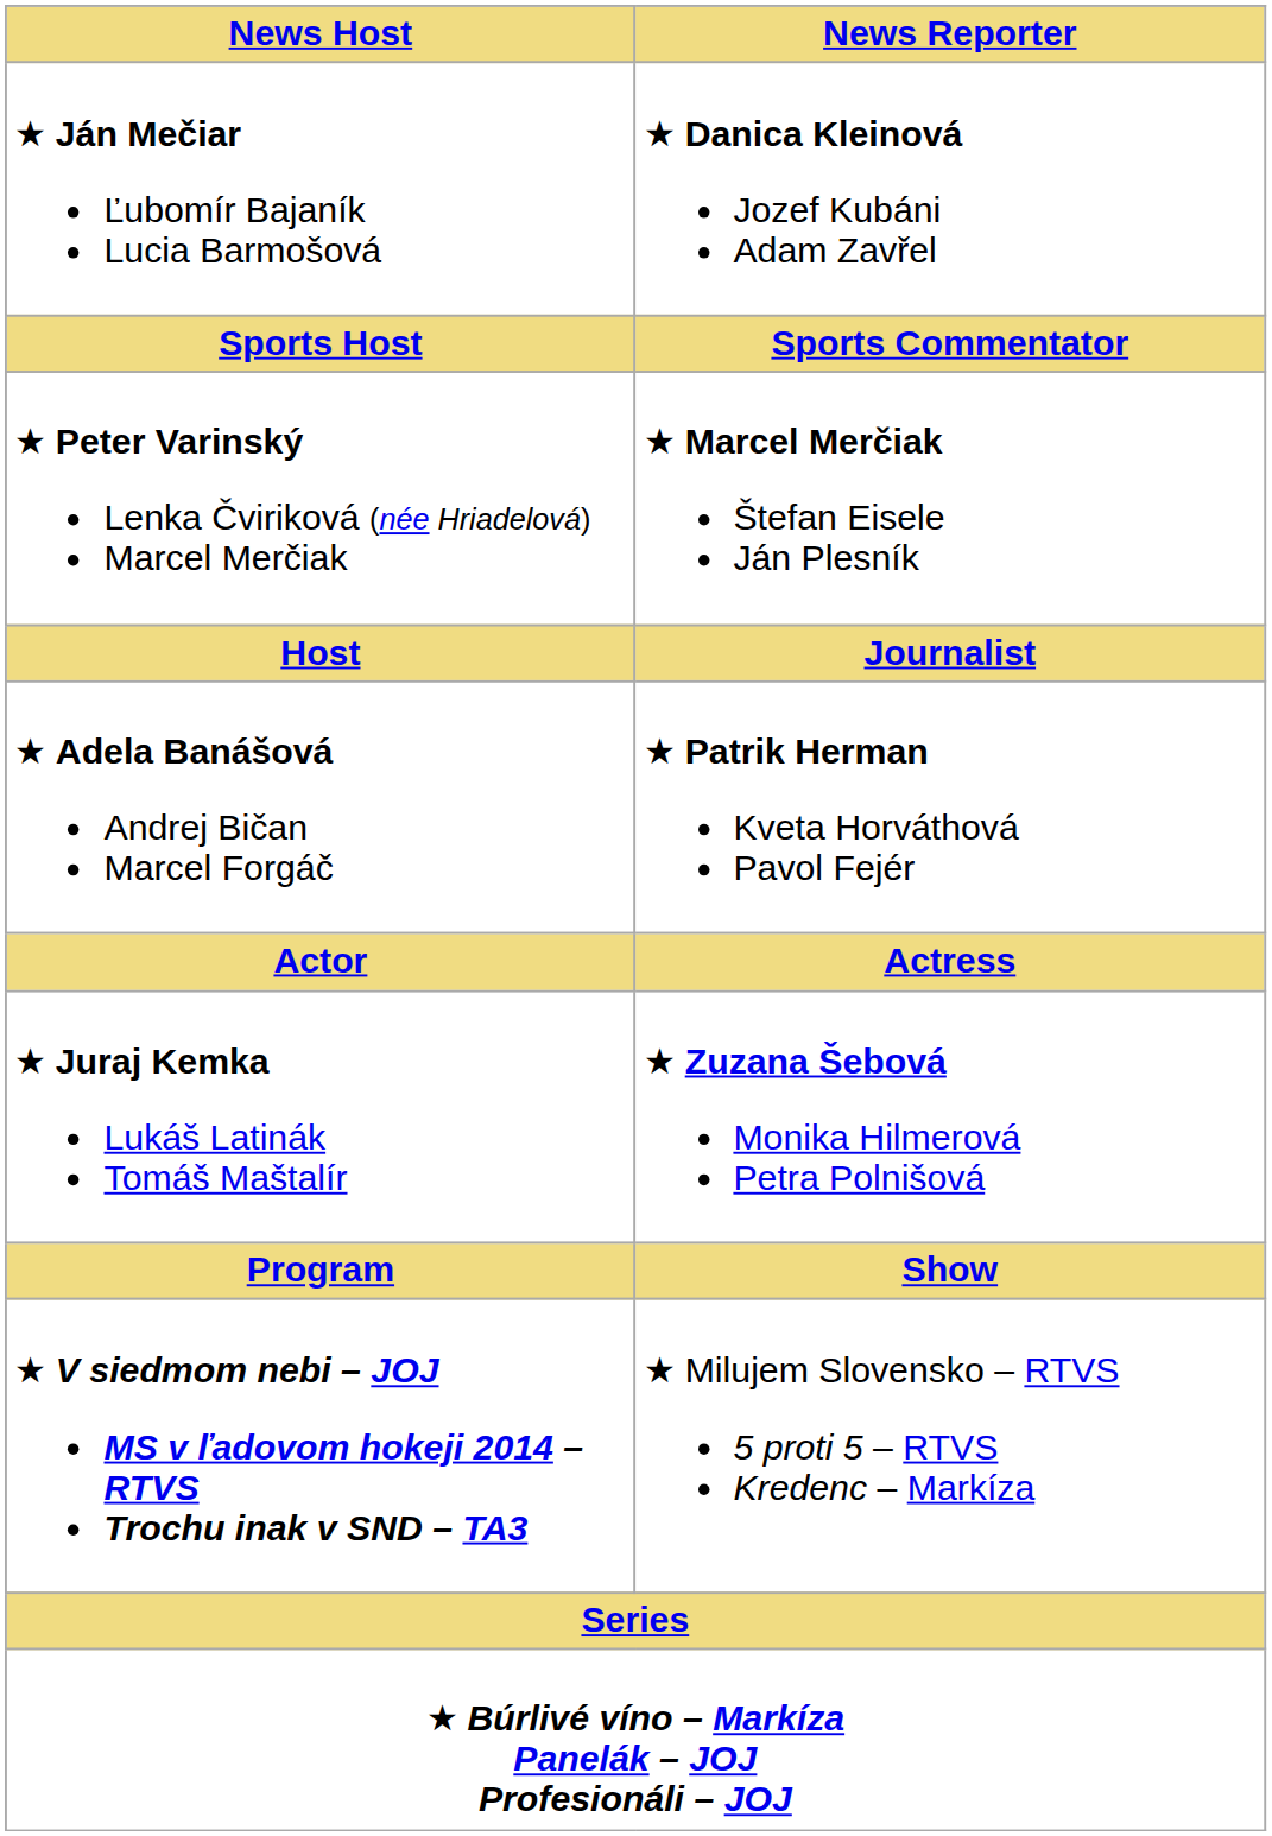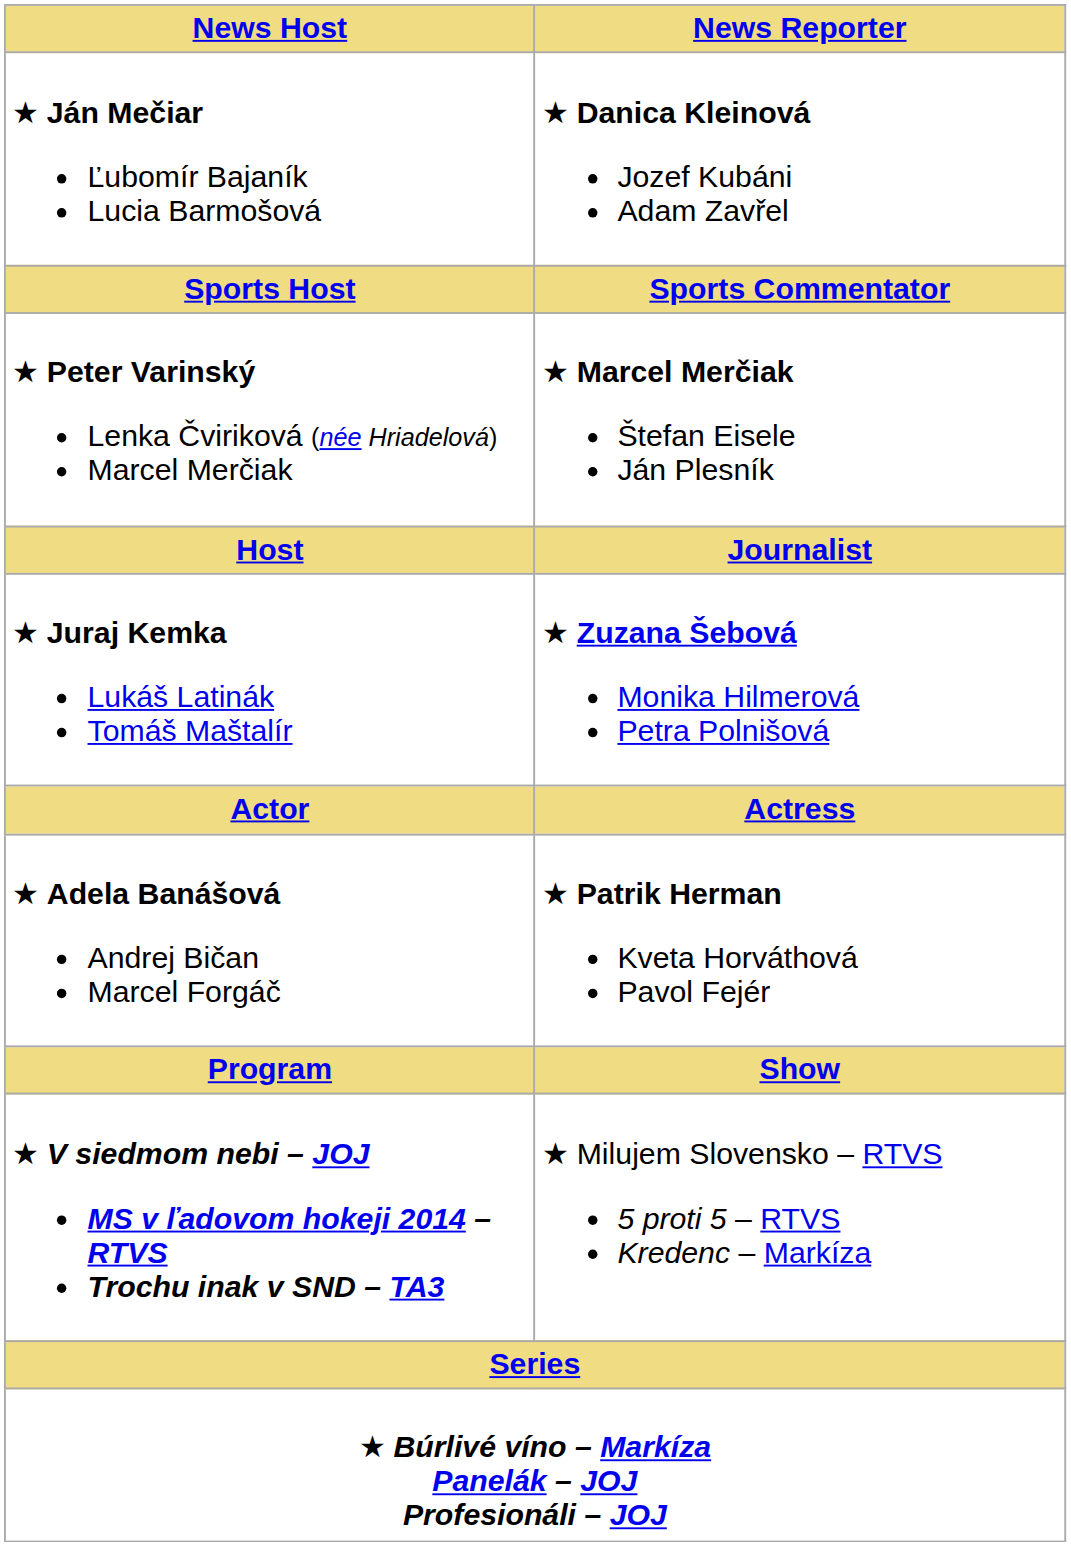 <table class=wikitable style="background:white">
 <tr>
 <th style=background:#F0DC82 width=273><a href='#'>News Host</a></th>
 <th style=background:#F0DC82 width=273><a href='#'>News Reporter</a></th>
 </tr>
 <tr>
 <td scope=row valign=top><br>★ <strong>Ján Mečiar</strong><ul><li>Ľubomír Bajaník</li><li>Lucia Barmošová</li></ul></td>
 <td scope=row valign=top><br>★ <strong>Danica Kleinová</strong><ul><li>Jozef Kubáni</li><li>Adam Zavřel</li></ul></td>
 </tr>
 <tr>
 <th style=background:#F0DC82 width=273><a href='#'>Sports Host</a></th>
 <th style=background:#F0DC82 width=273><a href='#'>Sports Commentator</a></th>
 </tr>
 <tr>
 <td scope=row valign=top><br>★ <strong>Peter Varinský</strong><ul><li>Lenka Čviriková <small>(<em><a href='#'>née</a> Hriadelová</em>)</small></li><li>Marcel Merčiak</li></ul></td>
 <td scope=row valign=top><br>★ <strong>Marcel Merčiak</strong><ul><li>Štefan Eisele</li><li>Ján Plesník</li></ul></td>
 </tr>
 <tr>
 <th style=background:#F0DC82 width=273><a href='#'>Host</a></th>
 <th style=background:#F0DC82 width=273><a href='#'>Journalist</a></th>
 </tr>
 <tr>
-<td scope=row valign=top><br>★ <strong>Adela Banášová</strong><ul><li>Andrej Bičan</li><li>Marcel Forgáč</li></ul></td>
-<td scope=row valign=top><br>★ <strong>Patrik Herman</strong><ul><li>Kveta Horváthová</li><li>Pavol Fejér</li></ul></td>
+<td scope=row valign=top><br>★ <strong>Juraj Kemka</strong><ul><li><a href='#'>Lukáš Latinák</a></li><li><a href='#'>Tomáš Maštalír</a></li></ul></td>
+<td scope=row valign=top><br>★ <strong><a href='#'>Zuzana Šebová</a></strong><ul><li><a href='#'>Monika Hilmerová</a></li><li><a href='#'>Petra Polnišová</a></li></ul></td>
 </tr>
 <tr>
 <th style=background:#F0DC82 width=273><a href='#'>Actor</a></th>
 <th style=background:#F0DC82 width=273><a href='#'>Actress</a></th>
 </tr>
 <tr>
-<td scope=row valign=top><br>★ <strong>Juraj Kemka</strong><ul><li><a href='#'>Lukáš Latinák</a></li><li><a href='#'>Tomáš Maštalír</a></li></ul></td>
-<td scope=row valign=top><br>★ <strong><a href='#'>Zuzana Šebová</a></strong><ul><li><a href='#'>Monika Hilmerová</a></li><li><a href='#'>Petra Polnišová</a></li></ul></td>
+<td scope=row valign=top><br>★ <strong>Adela Banášová</strong><ul><li>Andrej Bičan</li><li>Marcel Forgáč</li></ul></td>
+<td scope=row valign=top><br>★ <strong>Patrik Herman</strong><ul><li>Kveta Horváthová</li><li>Pavol Fejér</li></ul></td>
 </tr>
 <tr>
 <th style=background:#F0DC82 width=273><a href='#'>Program</a></th>
 <th style=background:#F0DC82 width=273><a href='#'>Show</a></th>
 </tr>
 <tr>
 <td scope=row valign=top><br>★ <strong><em>V siedmom nebi<em> – <a href='#'>JOJ</a><strong><ul><li></em><a href='#'>MS v ľadovom hokeji 2014</a><em> – <a href='#'>RTVS</a></li><li></em>Trochu inak v SND<em> – <a href='#'>TA3</a></li></ul></td>
 <td scope=row valign=top><br>★ </em></strong>Milujem Slovensko</em> – <a href='#'>RTVS</a></strong><ul><li><em>5 proti 5</em> – <a href='#'>RTVS</a></li><li><em>Kredenc</em> – <a href='#'>Markíza</a></li></ul></td>
 </tr>
 <tr>
 <th colspan=2 style=background:#F0DC82 width=546><a href='#'>Series</a></th>
 </tr>
 <tr>
 <td colspan=2 scope=row valign=top align=center><br>★ <strong><em>Búrlivé víno<em> – <a href='#'>Markíza</a><strong> <br></em><a href='#'>Panelák</a><em> – <a href='#'>JOJ</a> <br></em>Profesionáli<em> – <a href='#'>JOJ</a></td>
 </tr>
 </table>
